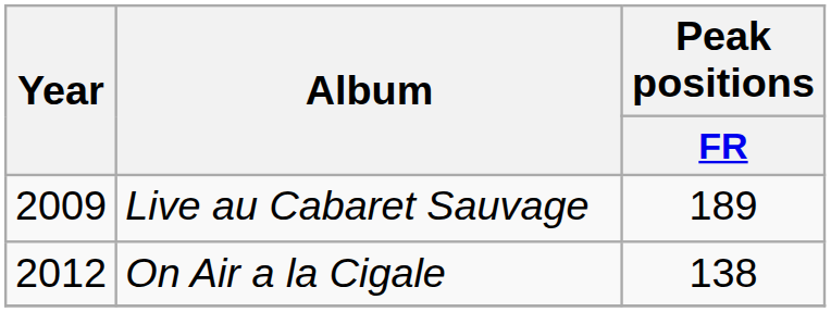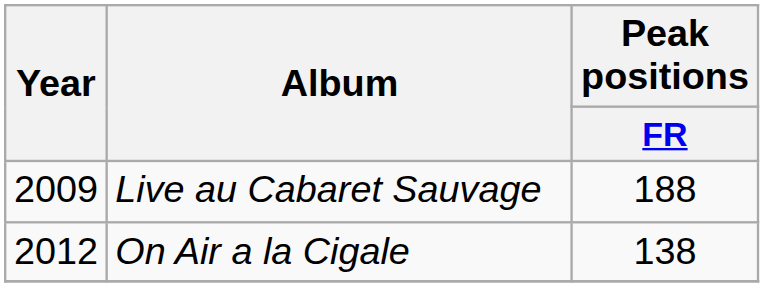 <table class="wikitable">
 <tr>
 <th align="center" rowspan="2" width="10">Year</th>
 <th align="center" rowspan="2" width="190">Album</th>
 <th align="center" colspan="1" width="20">Peak positions</th>
 </tr>
 <tr>
 <th scope="col" style="width:3em;font-size:90%;"><a href='#'>FR</a><br></th>
 </tr>
 <tr>
 <td style="text-align:center;">2009</td>
 <td><em>Live au Cabaret Sauvage</em></td>
-<td style="text-align:center;">189</td>
+<td style="text-align:center;">188</td>
 </tr>
 <tr>
 <td style="text-align:center;">2012</td>
 <td><em>On Air a la Cigale</em></td>
 <td style="text-align:center;">138</td>
 </tr>
 <tr>
 </tr>
 </table>
